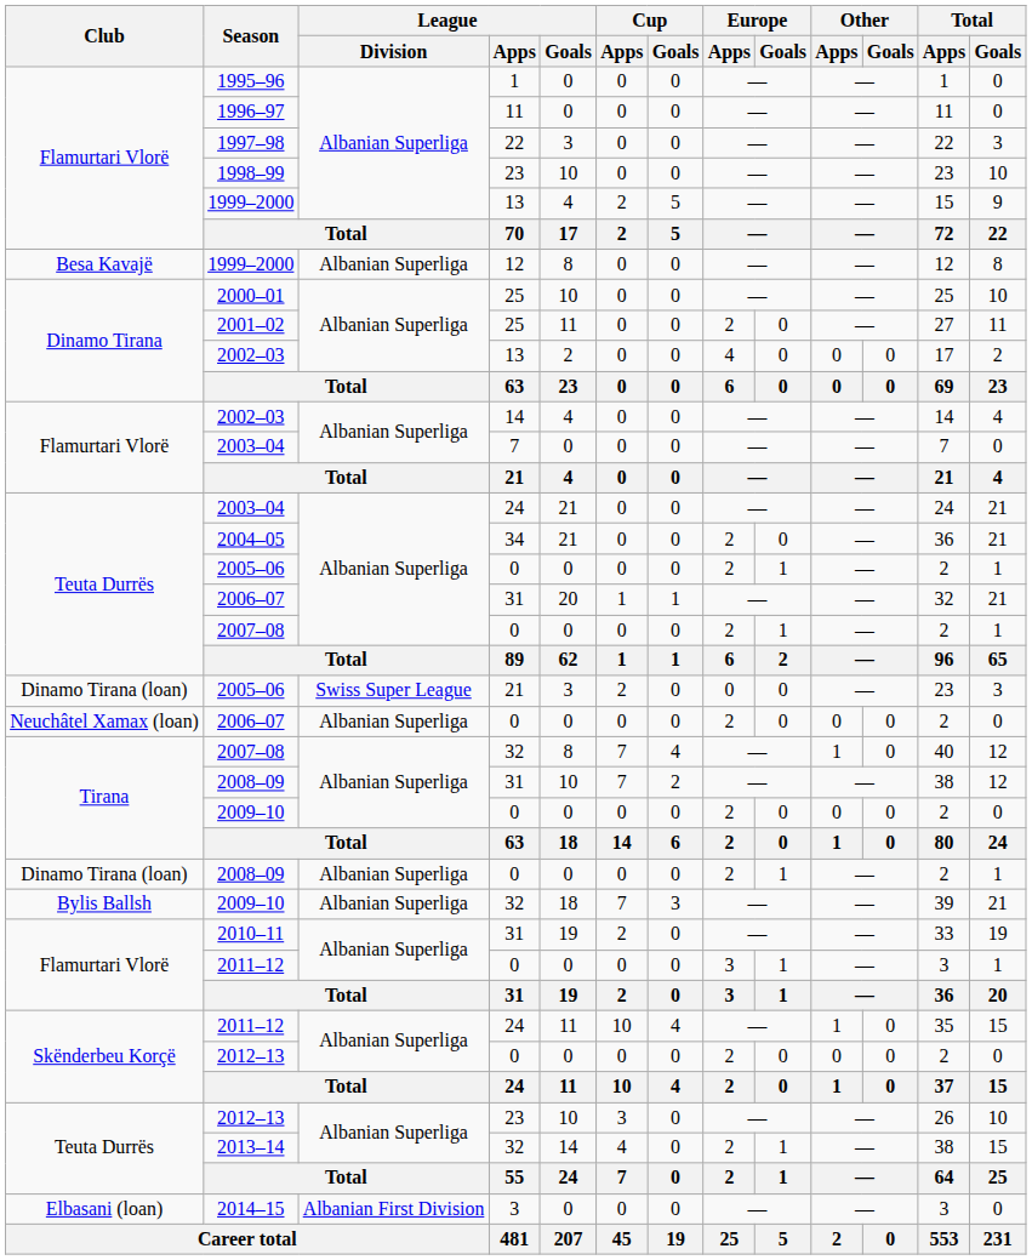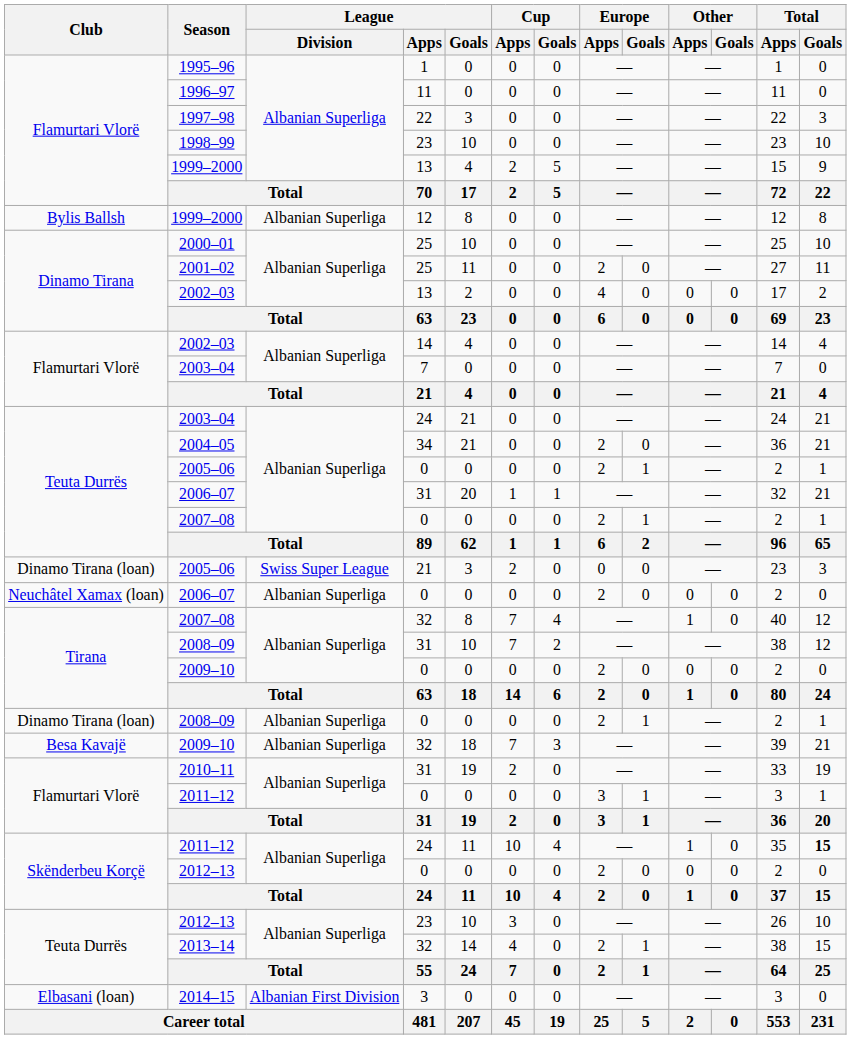 <table class="wikitable" style="text-align:center">
 <tr>
 <th rowspan="2">Club</th>
 <th rowspan="2">Season</th>
 <th colspan="3">League</th>
 <th colspan="2">Cup</th>
 <th colspan="2">Europe</th>
 <th colspan="2">Other</th>
 <th colspan="2">Total</th>
 </tr>
 <tr>
 <th>Division</th>
 <th>Apps</th>
 <th>Goals</th>
 <th>Apps</th>
 <th>Goals</th>
 <th>Apps</th>
 <th>Goals</th>
 <th>Apps</th>
 <th>Goals</th>
 <th>Apps</th>
 <th>Goals</th>
 </tr>
 <tr>
 <td rowspan="6"><a href='#'>Flamurtari Vlorë</a></td>
 <td><a href='#'>1995–96</a></td>
 <td rowspan="5"><a href='#'>Albanian Superliga</a></td>
 <td>1</td>
 <td>0</td>
 <td>0</td>
 <td>0</td>
 <td colspan="2">—</td>
 <td colspan="2">—</td>
 <td>1</td>
 <td>0</td>
 </tr>
 <tr>
 <td><a href='#'>1996–97</a></td>
 <td>11</td>
 <td>0</td>
 <td>0</td>
 <td>0</td>
 <td colspan="2">—</td>
 <td colspan="2">—</td>
 <td>11</td>
 <td>0</td>
 </tr>
 <tr>
 <td><a href='#'>1997–98</a></td>
 <td>22</td>
 <td>3</td>
 <td>0</td>
 <td>0</td>
 <td colspan="2">—</td>
 <td colspan="2">—</td>
 <td>22</td>
 <td>3</td>
 </tr>
 <tr>
 <td><a href='#'>1998–99</a></td>
 <td>23</td>
 <td>10</td>
 <td>0</td>
 <td>0</td>
 <td colspan="2">—</td>
 <td colspan="2">—</td>
 <td>23</td>
 <td>10</td>
 </tr>
 <tr>
 <td><a href='#'>1999–2000</a></td>
 <td>13</td>
 <td>4</td>
 <td>2</td>
 <td>5</td>
 <td colspan="2">—</td>
 <td colspan="2">—</td>
 <td>15</td>
 <td>9</td>
 </tr>
 <tr>
 <th colspan="2">Total</th>
 <th>70</th>
 <th>17</th>
 <th>2</th>
 <th>5</th>
 <th colspan="2">—</th>
 <th colspan="2">—</th>
 <th>72</th>
 <th>22</th>
 </tr>
 <tr>
-<td><a href='#'>Besa Kavajë</a></td>
+<td><a href='#'>Bylis Ballsh</a></td>
 <td><a href='#'>1999–2000</a></td>
 <td>Albanian Superliga</td>
 <td>12</td>
 <td>8</td>
 <td>0</td>
 <td>0</td>
 <td colspan="2">—</td>
 <td colspan="2">—</td>
 <td>12</td>
 <td>8</td>
 </tr>
 <tr>
 <td rowspan="4"><a href='#'>Dinamo Tirana</a></td>
 <td><a href='#'>2000–01</a></td>
 <td rowspan="3">Albanian Superliga</td>
 <td>25</td>
 <td>10</td>
 <td>0</td>
 <td>0</td>
 <td colspan="2">—</td>
 <td colspan="2">—</td>
 <td>25</td>
 <td>10</td>
 </tr>
 <tr>
 <td><a href='#'>2001–02</a></td>
 <td>25</td>
 <td>11</td>
 <td>0</td>
 <td>0</td>
 <td>2</td>
 <td>0</td>
 <td colspan="2">—</td>
 <td>27</td>
 <td>11</td>
 </tr>
 <tr>
 <td><a href='#'>2002–03</a></td>
 <td>13</td>
 <td>2</td>
 <td>0</td>
 <td>0</td>
 <td>4</td>
 <td>0</td>
 <td>0</td>
 <td>0</td>
 <td>17</td>
 <td>2</td>
 </tr>
 <tr>
 <th colspan="2">Total</th>
 <th>63</th>
 <th>23</th>
 <th>0</th>
 <th>0</th>
 <th>6</th>
 <th>0</th>
 <th>0</th>
 <th>0</th>
 <th>69</th>
 <th>23</th>
 </tr>
 <tr>
 <td rowspan="3">Flamurtari Vlorë</td>
 <td><a href='#'>2002–03</a></td>
 <td rowspan="2">Albanian Superliga</td>
 <td>14</td>
 <td>4</td>
 <td>0</td>
 <td>0</td>
 <td colspan="2">—</td>
 <td colspan="2">—</td>
 <td>14</td>
 <td>4</td>
 </tr>
 <tr>
 <td><a href='#'>2003–04</a></td>
 <td>7</td>
 <td>0</td>
 <td>0</td>
 <td>0</td>
 <td colspan="2">—</td>
 <td colspan="2">—</td>
 <td>7</td>
 <td>0</td>
 </tr>
 <tr>
 <th colspan="2">Total</th>
 <th>21</th>
 <th>4</th>
 <th>0</th>
 <th>0</th>
 <th colspan="2">—</th>
 <th colspan="2">—</th>
 <th>21</th>
 <th>4</th>
 </tr>
 <tr>
 <td rowspan="6"><a href='#'>Teuta Durrës</a></td>
 <td><a href='#'>2003–04</a></td>
 <td rowspan="5">Albanian Superliga</td>
 <td>24</td>
 <td>21</td>
 <td>0</td>
 <td>0</td>
 <td colspan="2">—</td>
 <td colspan="2">—</td>
 <td>24</td>
 <td>21</td>
 </tr>
 <tr>
 <td><a href='#'>2004–05</a></td>
 <td>34</td>
 <td>21</td>
 <td>0</td>
 <td>0</td>
 <td>2</td>
 <td>0</td>
 <td colspan="2">—</td>
 <td>36</td>
 <td>21</td>
 </tr>
 <tr>
 <td><a href='#'>2005–06</a></td>
 <td>0</td>
 <td>0</td>
 <td>0</td>
 <td>0</td>
 <td>2</td>
 <td>1</td>
 <td colspan="2">—</td>
 <td>2</td>
 <td>1</td>
 </tr>
 <tr>
 <td><a href='#'>2006–07</a></td>
 <td>31</td>
 <td>20</td>
 <td>1</td>
 <td>1</td>
 <td colspan="2">—</td>
 <td colspan="2">—</td>
 <td>32</td>
 <td>21</td>
 </tr>
 <tr>
 <td><a href='#'>2007–08</a></td>
 <td>0</td>
 <td>0</td>
 <td>0</td>
 <td>0</td>
 <td>2</td>
 <td>1</td>
 <td colspan="2">—</td>
 <td>2</td>
 <td>1</td>
 </tr>
 <tr>
 <th colspan="2">Total</th>
 <th>89</th>
 <th>62</th>
 <th>1</th>
 <th>1</th>
 <th>6</th>
 <th>2</th>
 <th colspan="2">—</th>
 <th>96</th>
 <th>65</th>
 </tr>
 <tr>
 <td>Dinamo Tirana (loan)</td>
 <td><a href='#'>2005–06</a></td>
 <td><a href='#'>Swiss Super League</a></td>
 <td>21</td>
 <td>3</td>
 <td>2</td>
 <td>0</td>
 <td>0</td>
 <td>0</td>
 <td colspan="2">—</td>
 <td>23</td>
 <td>3</td>
 </tr>
 <tr>
 <td><a href='#'>Neuchâtel Xamax</a> (loan)</td>
 <td><a href='#'>2006–07</a></td>
 <td>Albanian Superliga</td>
 <td>0</td>
 <td>0</td>
 <td>0</td>
 <td>0</td>
 <td>2</td>
 <td>0</td>
 <td>0</td>
 <td>0</td>
 <td>2</td>
 <td>0</td>
 </tr>
 <tr>
 <td rowspan="4"><a href='#'>Tirana</a></td>
 <td><a href='#'>2007–08</a></td>
 <td rowspan="3">Albanian Superliga</td>
 <td>32</td>
 <td>8</td>
 <td>7</td>
 <td>4</td>
 <td colspan="2">—</td>
 <td>1</td>
 <td>0</td>
 <td>40</td>
 <td>12</td>
 </tr>
 <tr>
 <td><a href='#'>2008–09</a></td>
 <td>31</td>
 <td>10</td>
 <td>7</td>
 <td>2</td>
 <td colspan="2">—</td>
 <td colspan="2">—</td>
 <td>38</td>
 <td>12</td>
 </tr>
 <tr>
 <td><a href='#'>2009–10</a></td>
 <td>0</td>
 <td>0</td>
 <td>0</td>
 <td>0</td>
 <td>2</td>
 <td>0</td>
 <td>0</td>
 <td>0</td>
 <td>2</td>
 <td>0</td>
 </tr>
 <tr>
 <th colspan="2">Total</th>
 <th>63</th>
 <th>18</th>
 <th>14</th>
 <th>6</th>
 <th>2</th>
 <th>0</th>
 <th>1</th>
 <th>0</th>
 <th>80</th>
 <th>24</th>
 </tr>
 <tr>
 <td>Dinamo Tirana (loan)</td>
 <td><a href='#'>2008–09</a></td>
 <td>Albanian Superliga</td>
 <td>0</td>
 <td>0</td>
 <td>0</td>
 <td>0</td>
 <td>2</td>
 <td>1</td>
 <td colspan="2">—</td>
 <td>2</td>
 <td>1</td>
 </tr>
 <tr>
-<td><a href='#'>Bylis Ballsh</a></td>
+<td><a href='#'>Besa Kavajë</a></td>
 <td><a href='#'>2009–10</a></td>
 <td>Albanian Superliga</td>
 <td>32</td>
 <td>18</td>
 <td>7</td>
 <td>3</td>
 <td colspan="2">—</td>
 <td colspan="2">—</td>
 <td>39</td>
 <td>21</td>
 </tr>
 <tr>
 <td rowspan="3">Flamurtari Vlorë</td>
 <td><a href='#'>2010–11</a></td>
 <td rowspan="2">Albanian Superliga</td>
 <td>31</td>
 <td>19</td>
 <td>2</td>
 <td>0</td>
 <td colspan="2">—</td>
 <td colspan="2">—</td>
 <td>33</td>
 <td>19</td>
 </tr>
 <tr>
 <td><a href='#'>2011–12</a></td>
 <td>0</td>
 <td>0</td>
 <td>0</td>
 <td>0</td>
 <td>3</td>
 <td>1</td>
 <td colspan="2">—</td>
 <td>3</td>
 <td>1</td>
 </tr>
 <tr>
 <th colspan="2">Total</th>
 <th>31</th>
 <th>19</th>
 <th>2</th>
 <th>0</th>
 <th>3</th>
 <th>1</th>
 <th colspan="2">—</th>
 <th>36</th>
 <th>20</th>
 </tr>
 <tr>
 <td rowspan="3"><a href='#'>Skënderbeu Korçë</a></td>
 <td><a href='#'>2011–12</a></td>
 <td rowspan="2">Albanian Superliga</td>
 <td>24</td>
 <td>11</td>
 <td>10</td>
 <td>4</td>
 <td colspan="2">—</td>
 <td>1</td>
 <td>0</td>
 <td>35</td>
-<td>15</td>
+<td><strong>15</strong></td>
 </tr>
 <tr>
 <td><a href='#'>2012–13</a></td>
 <td>0</td>
 <td>0</td>
 <td>0</td>
 <td>0</td>
 <td>2</td>
 <td>0</td>
 <td>0</td>
 <td>0</td>
 <td>2</td>
 <td>0</td>
 </tr>
 <tr>
 <th colspan="2">Total</th>
 <th>24</th>
 <th>11</th>
 <th>10</th>
 <th>4</th>
 <th>2</th>
 <th>0</th>
 <th>1</th>
 <th>0</th>
 <th>37</th>
 <th>15</th>
 </tr>
 <tr>
 <td rowspan="3">Teuta Durrës</td>
 <td><a href='#'>2012–13</a></td>
 <td rowspan="2">Albanian Superliga</td>
 <td>23</td>
 <td>10</td>
 <td>3</td>
 <td>0</td>
 <td colspan="2">—</td>
 <td colspan="2">—</td>
 <td>26</td>
 <td>10</td>
 </tr>
 <tr>
 <td><a href='#'>2013–14</a></td>
 <td>32</td>
 <td>14</td>
 <td>4</td>
 <td>0</td>
 <td>2</td>
 <td>1</td>
 <td colspan="2">—</td>
 <td>38</td>
 <td>15</td>
 </tr>
 <tr>
 <th colspan="2">Total</th>
 <th>55</th>
 <th>24</th>
 <th>7</th>
 <th>0</th>
 <th>2</th>
 <th>1</th>
 <th colspan="2">—</th>
 <th>64</th>
 <th>25</th>
 </tr>
 <tr>
 <td><a href='#'>Elbasani</a> (loan)</td>
 <td><a href='#'>2014–15</a></td>
 <td><a href='#'>Albanian First Division</a></td>
 <td>3</td>
 <td>0</td>
 <td>0</td>
 <td>0</td>
 <td colspan="2">—</td>
 <td colspan="2">—</td>
 <td>3</td>
 <td>0</td>
 </tr>
 <tr>
 <th colspan="3">Career total</th>
 <th>481</th>
 <th>207</th>
 <th>45</th>
 <th>19</th>
 <th>25</th>
 <th>5</th>
 <th>2</th>
 <th>0</th>
 <th>553</th>
 <th>231</th>
 </tr>
 </table>
